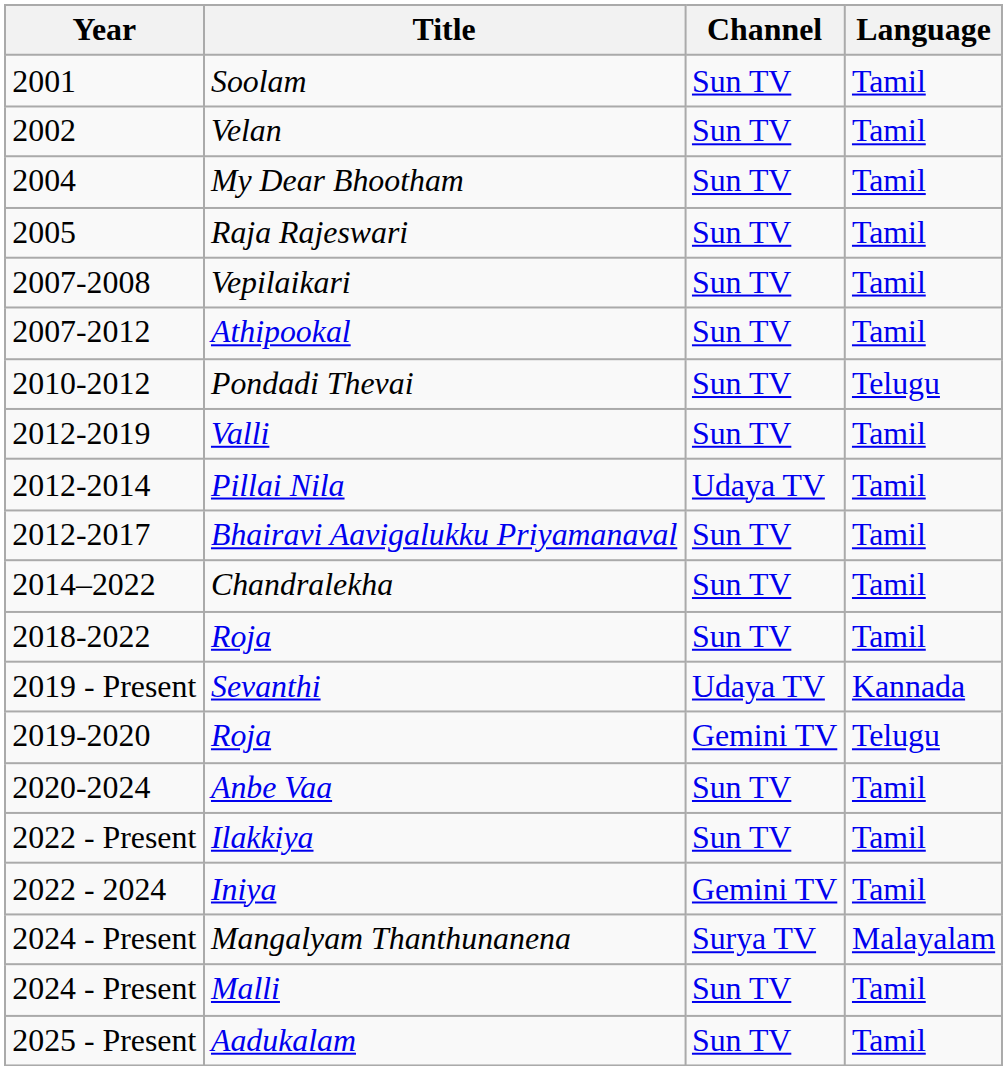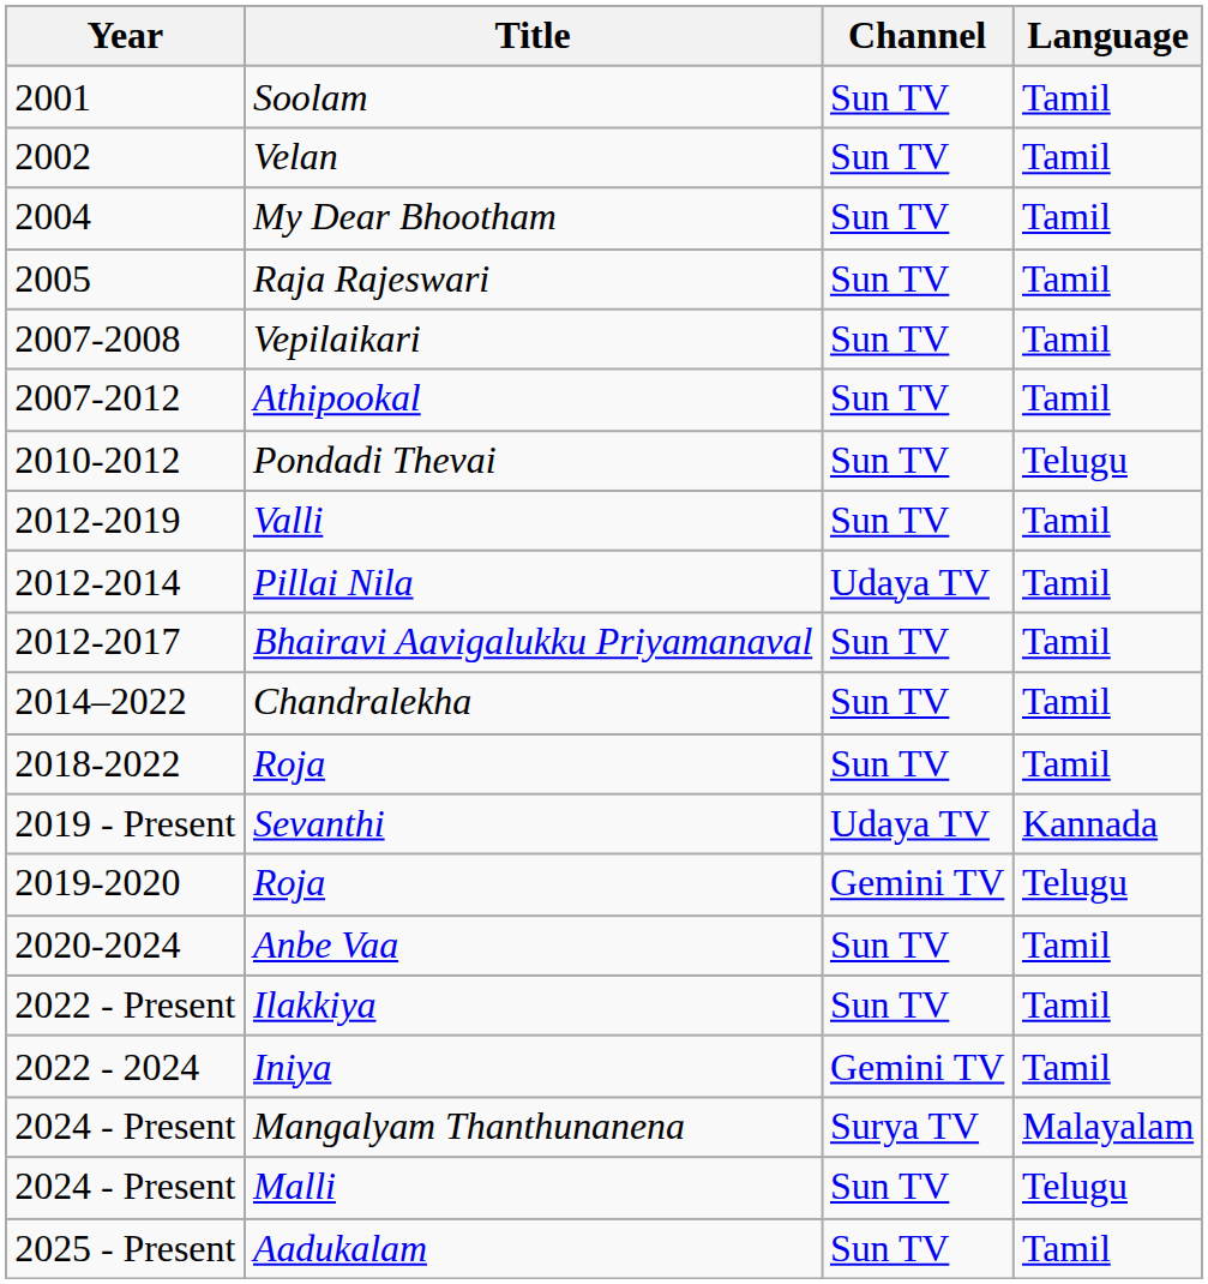 <table class="wikitable sortable">
 <tr>
 <th>Year</th>
 <th>Title</th>
 <th>Channel</th>
 <th>Language</th>
 </tr>
 <tr>
 <td>2001</td>
 <td><em>Soolam</em></td>
 <td><a href='#'>Sun TV</a></td>
 <td><a href='#'>Tamil</a></td>
 </tr>
 <tr>
 <td>2002</td>
 <td><em>Velan</em></td>
 <td><a href='#'>Sun TV</a></td>
 <td><a href='#'>Tamil</a></td>
 </tr>
 <tr>
 <td>2004</td>
 <td><em>My Dear Bhootham</em></td>
 <td><a href='#'>Sun TV</a></td>
 <td><a href='#'>Tamil</a></td>
 </tr>
 <tr>
 <td>2005</td>
 <td><em>Raja Rajeswari</em></td>
 <td><a href='#'>Sun TV</a></td>
 <td><a href='#'>Tamil</a></td>
 </tr>
 <tr>
 <td>2007-2008</td>
 <td><em>Vepilaikari</em></td>
 <td><a href='#'>Sun TV</a></td>
 <td><a href='#'>Tamil</a></td>
 </tr>
 <tr>
 <td>2007-2012</td>
 <td><em><a href='#'>Athipookal</a></em></td>
 <td><a href='#'>Sun TV</a></td>
 <td><a href='#'>Tamil</a></td>
 </tr>
 <tr>
 <td>2010-2012</td>
 <td><em>Pondadi Thevai</em></td>
 <td><a href='#'>Sun TV</a></td>
 <td><a href='#'>Telugu</a></td>
 </tr>
 <tr>
 <td>2012-2019</td>
 <td><em><a href='#'>Valli</a></em></td>
 <td><a href='#'>Sun TV</a></td>
 <td><a href='#'>Tamil</a></td>
 </tr>
 <tr>
 <td>2012-2014</td>
 <td><em><a href='#'>Pillai Nila</a></em></td>
 <td><a href='#'>Udaya TV</a></td>
 <td><a href='#'>Tamil</a></td>
 </tr>
 <tr>
 <td>2012-2017</td>
 <td><em><a href='#'>Bhairavi Aavigalukku Priyamanaval</a></em></td>
 <td><a href='#'>Sun TV</a></td>
 <td><a href='#'>Tamil</a></td>
 </tr>
 <tr>
 <td>2014–2022</td>
 <td><em>Chandralekha</em></td>
 <td><a href='#'>Sun TV</a></td>
 <td><a href='#'>Tamil</a></td>
 </tr>
 <tr>
 <td>2018-2022</td>
 <td><em><a href='#'>Roja</a></em></td>
 <td><a href='#'>Sun TV</a></td>
 <td><a href='#'>Tamil</a></td>
 </tr>
 <tr>
 <td>2019 - Present</td>
 <td><em><a href='#'>Sevanthi</a></em></td>
 <td><a href='#'>Udaya TV</a></td>
 <td><a href='#'>Kannada</a></td>
 </tr>
 <tr>
 <td>2019-2020</td>
 <td><em><a href='#'>Roja</a></em></td>
 <td><a href='#'>Gemini TV</a></td>
 <td><a href='#'>Telugu</a></td>
 </tr>
 <tr>
 <td>2020-2024</td>
 <td><em><a href='#'>Anbe Vaa</a></em></td>
 <td><a href='#'>Sun TV</a></td>
 <td><a href='#'>Tamil</a></td>
 </tr>
 <tr>
 <td>2022 - Present</td>
 <td><em><a href='#'>Ilakkiya</a></em></td>
 <td><a href='#'>Sun TV</a></td>
 <td><a href='#'>Tamil</a></td>
 </tr>
 <tr>
 <td>2022 - 2024</td>
 <td><em><a href='#'>Iniya</a></em></td>
 <td><a href='#'>Gemini TV</a></td>
 <td><a href='#'>Tamil</a></td>
 </tr>
 <tr>
 <td>2024 - Present</td>
 <td><em>Mangalyam Thanthunanena</em></td>
 <td><a href='#'>Surya TV</a></td>
 <td><a href='#'>Malayalam</a></td>
 </tr>
 <tr>
 <td>2024 - Present</td>
 <td><em><a href='#'>Malli</a></em></td>
 <td><a href='#'>Sun TV</a></td>
-<td><a href='#'>Tamil</a></td>
+<td><a href='#'>Telugu</a></td>
 </tr>
 <tr>
 <td>2025 - Present</td>
 <td><em><a href='#'>Aadukalam</a></em></td>
 <td><a href='#'>Sun TV</a></td>
 <td><a href='#'>Tamil</a></td>
 </tr>
 <tr>
 </tr>
 </table>
